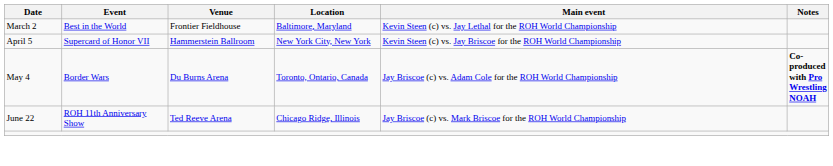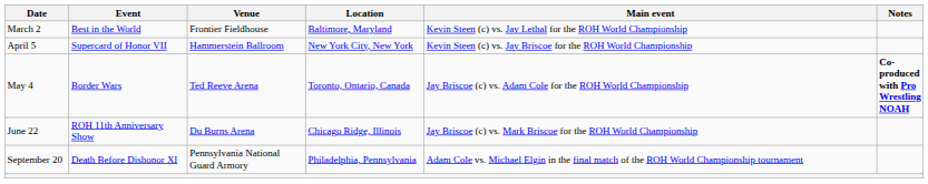 <table class="sortable wikitable succession-box" style="font-size:85%;">
 <tr>
 <th width=7%>Date</th>
 <th width=13%>Event</th>
 <th width=13%>Venue</th>
 <th width=13%>Location</th>
 <th width=50%>Main event</th>
 <th width=13%>Notes</th>
 </tr>
 <tr>
 <td>March 2</td>
 <td><a href='#'>Best in the World</a></td>
 <td>Frontier Fieldhouse</td>
 <td><a href='#'>Baltimore, Maryland</a></td>
 <td><a href='#'>Kevin Steen</a> (c) vs. <a href='#'>Jay Lethal</a> for the <a href='#'>ROH World Championship</a></td>
 <td></td>
 </tr>
 <tr>
 <td>April 5</td>
 <td><a href='#'>Supercard of Honor VII</a></td>
 <td><a href='#'>Hammerstein Ballroom</a></td>
 <td><a href='#'>New York City, New York</a></td>
 <td><a href='#'>Kevin Steen</a> (c) vs. <a href='#'>Jay Briscoe</a> for the <a href='#'>ROH World Championship</a></td>
 <td></td>
 </tr>
 <tr>
 <td>May 4</td>
 <td><a href='#'>Border Wars</a></td>
-<td><a href='#'>Du Burns Arena</a></td>
+<td><a href='#'>Ted Reeve Arena</a></td>
 <td><a href='#'>Toronto, Ontario, Canada</a></td>
 <td><a href='#'>Jay Briscoe</a> (c) vs. <a href='#'>Adam Cole</a> for the <a href='#'>ROH World Championship</a></td>
 <td><strong>Co-produced with <a href='#'>Pro Wrestling NOAH</a></strong></td>
 </tr>
 <tr>
 <td>June 22</td>
 <td><a href='#'>ROH 11th Anniversary Show</a></td>
-<td><a href='#'>Ted Reeve Arena</a></td>
+<td><a href='#'>Du Burns Arena</a></td>
 <td><a href='#'>Chicago Ridge, Illinois</a></td>
 <td><a href='#'>Jay Briscoe</a> (c) vs. <a href='#'>Mark Briscoe</a> for the <a href='#'>ROH World Championship</a></td>
+<td></td>
+</tr>
+<tr>
+<td>September 20</td>
+<td><a href='#'>Death Before Dishonor XI</a></td>
+<td>Pennsylvania National Guard Armory</td>
+<td><a href='#'>Philadelphia, Pennsylvania</a></td>
+<td><a href='#'>Adam Cole</a> vs. <a href='#'>Michael Elgin</a> in the <a href='#'>final match</a> of the <a href='#'>ROH World Championship tournament</a></td>
 <td></td>
 </tr>
 <tr>
 <td colspan="6"></td>
 </tr>
 </table>
